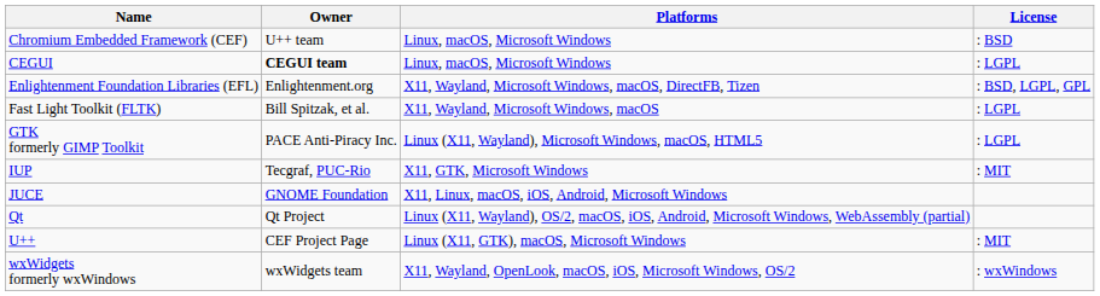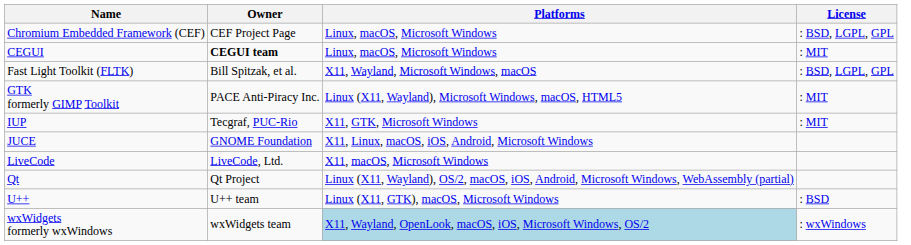 <table class="wikitable sortable">
 <tr>
 <th>Name</th>
 <th>Owner</th>
 <th><a href='#'>Platforms</a></th>
 <th><a href='#'>License</a></th>
 </tr>
 <tr>
 <td><a href='#'>Chromium Embedded Framework</a> (CEF)</td>
-<td>U++ team</td>
+<td>CEF Project Page</td>
 <td><a href='#'>Linux</a>, <a href='#'>macOS</a>, <a href='#'>Microsoft Windows</a></td>
-<td>: <a href='#'>BSD</a></td>
+<td>: <a href='#'>BSD</a>, <a href='#'>LGPL</a>, <a href='#'>GPL</a></td>
 </tr>
 <tr>
 <td><a href='#'>CEGUI</a></td>
 <td><strong>CEGUI team</strong></td>
 <td><a href='#'>Linux</a>, <a href='#'>macOS</a>, <a href='#'>Microsoft Windows</a></td>
-<td>: <a href='#'>LGPL</a></td>
-</tr>
-<tr>
-<td><a href='#'>Enlightenment Foundation Libraries</a> (EFL)</td>
-<td>Enlightenment.org</td>
-<td><a href='#'>X11</a>, <a href='#'>Wayland</a>, <a href='#'>Microsoft Windows</a>, <a href='#'>macOS</a>, <a href='#'>DirectFB</a>, <a href='#'>Tizen</a></td>
-<td>: <a href='#'>BSD</a>, <a href='#'>LGPL</a>, <a href='#'>GPL</a></td>
+<td>: <a href='#'>MIT</a></td>
 </tr>
 <tr>
 <td>Fast Light Toolkit (<a href='#'>FLTK</a>)</td>
 <td>Bill Spitzak, et al.</td>
 <td><a href='#'>X11</a>, <a href='#'>Wayland</a>, <a href='#'>Microsoft Windows</a>, <a href='#'>macOS</a></td>
-<td>: <a href='#'>LGPL</a></td>
+<td>: <a href='#'>BSD</a>, <a href='#'>LGPL</a>, <a href='#'>GPL</a></td>
 </tr>
 <tr>
 <td><a href='#'>GTK</a><br>formerly <a href='#'>GIMP</a> <a href='#'>Toolkit</a></td>
 <td>PACE Anti-Piracy Inc.</td>
 <td><a href='#'>Linux</a> (<a href='#'>X11</a>, <a href='#'>Wayland</a>), <a href='#'>Microsoft Windows</a>, <a href='#'>macOS</a>, <a href='#'>HTML5</a></td>
-<td>: <a href='#'>LGPL</a></td>
+<td>: <a href='#'>MIT</a></td>
 </tr>
 <tr>
 <td><a href='#'>IUP</a></td>
 <td>Tecgraf, <a href='#'>PUC-Rio</a></td>
 <td><a href='#'>X11</a>, <a href='#'>GTK</a>, <a href='#'>Microsoft Windows</a></td>
 <td>: <a href='#'>MIT</a></td>
 </tr>
 <tr>
 <td><a href='#'>JUCE</a></td>
 <td><a href='#'>GNOME Foundation</a></td>
 <td><a href='#'>X11</a>, <a href='#'>Linux</a>, <a href='#'>macOS</a>, <a href='#'>iOS</a>, <a href='#'>Android</a>, <a href='#'>Microsoft Windows</a></td>
 <td></td>
 </tr>
 <tr>
+<td><a href='#'>LiveCode</a></td>
+<td><a href='#'>LiveCode</a>, Ltd.</td>
+<td><a href='#'>X11</a>, <a href='#'>macOS</a>, <a href='#'>Microsoft Windows</a></td>
+<td></td>
+</tr>
+<tr>
 <td><a href='#'>Qt</a></td>
 <td>Qt Project</td>
 <td><a href='#'>Linux</a> (<a href='#'>X11</a>, <a href='#'>Wayland</a>), <a href='#'>OS/2</a>, <a href='#'>macOS</a>, <a href='#'>iOS</a>, <a href='#'>Android</a>, <a href='#'>Microsoft Windows</a>, <a href='#'>WebAssembly (partial)</a></td>
 <td></td>
 </tr>
 <tr>
 <td><a href='#'>U++</a></td>
-<td>CEF Project Page</td>
+<td>U++ team</td>
 <td><a href='#'>Linux</a> (<a href='#'>X11</a>, <a href='#'>GTK</a>), <a href='#'>macOS</a>, <a href='#'>Microsoft Windows</a></td>
-<td>: <a href='#'>MIT</a></td>
+<td>: <a href='#'>BSD</a></td>
 </tr>
 <tr>
 <td><a href='#'>wxWidgets</a><br>formerly wxWindows</td>
 <td>wxWidgets team</td>
-<td><a href='#'>X11</a>, <a href='#'> Wayland</a>, <a href='#'>OpenLook</a>, <a href='#'>macOS</a>, <a href='#'>iOS</a>, <a href='#'>Microsoft Windows</a>, <a href='#'>OS/2</a></td>
+<td style="background: lightblue;"><a href='#'>X11</a>, <a href='#'> Wayland</a>, <a href='#'>OpenLook</a>, <a href='#'>macOS</a>, <a href='#'>iOS</a>, <a href='#'>Microsoft Windows</a>, <a href='#'>OS/2</a></td>
 <td>: <a href='#'>wxWindows</a></td>
 </tr>
 </table>
